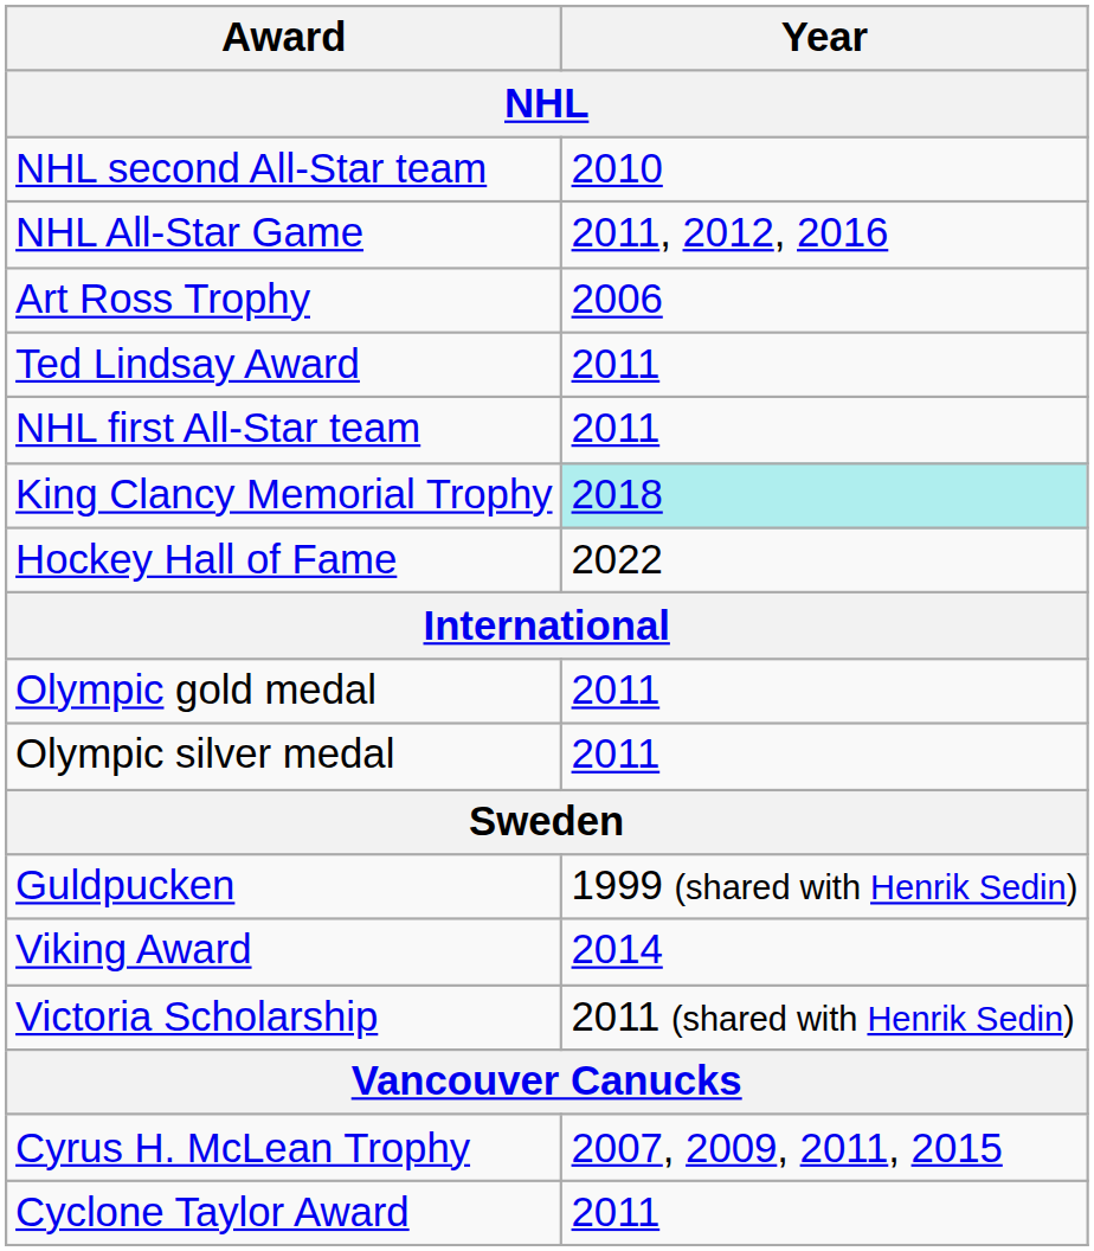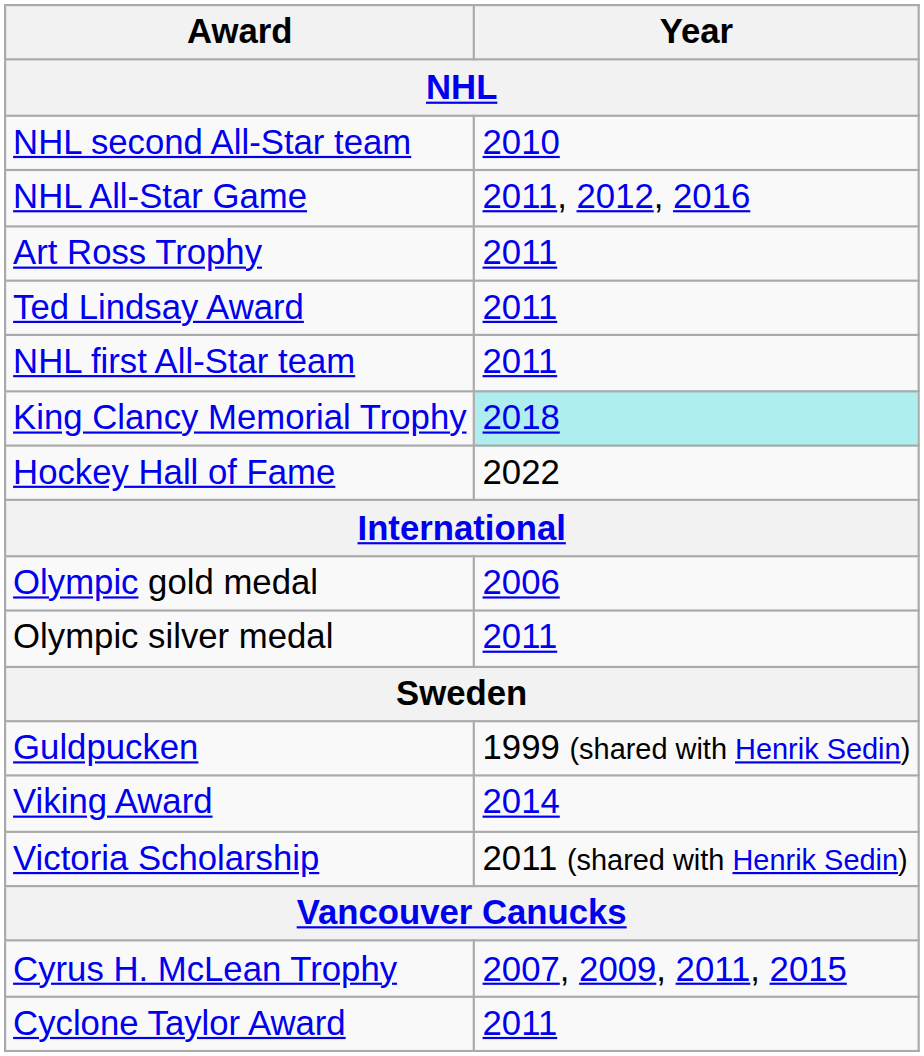 <table class="wikitable">
 <tr>
 <th>Award</th>
 <th>Year</th>
 </tr>
 <tr>
 <th colspan="3"><a href='#'>NHL</a></th>
 </tr>
 <tr>
 <td><a href='#'>NHL second All-Star team</a></td>
 <td><a href='#'>2010</a></td>
 </tr>
 <tr>
 <td><a href='#'>NHL All-Star Game</a></td>
 <td><a href='#'>2011</a>, <a href='#'>2012</a>, <a href='#'>2016</a></td>
 </tr>
 <tr>
 <td><a href='#'>Art Ross Trophy</a></td>
-<td><a href='#'>2006</a></td>
+<td><a href='#'>2011</a></td>
 </tr>
 <tr>
 <td><a href='#'>Ted Lindsay Award</a></td>
 <td><a href='#'>2011</a></td>
 </tr>
 <tr>
 <td><a href='#'>NHL first All-Star team</a></td>
 <td><a href='#'>2011</a></td>
 </tr>
 <tr>
 <td><a href='#'>King Clancy Memorial Trophy</a></td>
 <td style="background: paleturquoise;"><a href='#'>2018</a></td>
 </tr>
 <tr>
 <td><a href='#'>Hockey Hall of Fame</a></td>
 <td>2022</td>
 </tr>
 <tr>
 <th colspan="3"><a href='#'>International</a></th>
 </tr>
 <tr>
 <td><a href='#'>Olympic</a> gold medal</td>
-<td><a href='#'>2011</a></td>
+<td><a href='#'>2006</a></td>
 </tr>
 <tr>
 <td>Olympic silver medal</td>
 <td><a href='#'>2011</a></td>
 </tr>
 <tr>
 <th colspan="3">Sweden</th>
 </tr>
 <tr>
 <td><a href='#'>Guldpucken</a></td>
 <td>1999 <small>(shared with <a href='#'>Henrik Sedin</a>)</small></td>
 </tr>
 <tr>
 <td><a href='#'>Viking Award</a></td>
 <td><a href='#'>2014</a></td>
 </tr>
 <tr>
 <td><a href='#'>Victoria Scholarship</a></td>
 <td>2011 <small>(shared with <a href='#'>Henrik Sedin</a>)</small></td>
 </tr>
 <tr>
 <th colspan="3"><a href='#'>Vancouver Canucks</a></th>
 </tr>
 <tr>
 <td><a href='#'>Cyrus H. McLean Trophy</a></td>
 <td><a href='#'>2007</a>, <a href='#'>2009</a>, <a href='#'>2011</a>, <a href='#'>2015</a></td>
 </tr>
 <tr>
 <td><a href='#'>Cyclone Taylor Award</a></td>
 <td><a href='#'>2011</a></td>
 </tr>
 </table>
